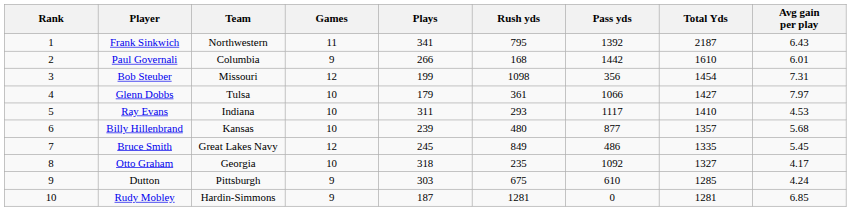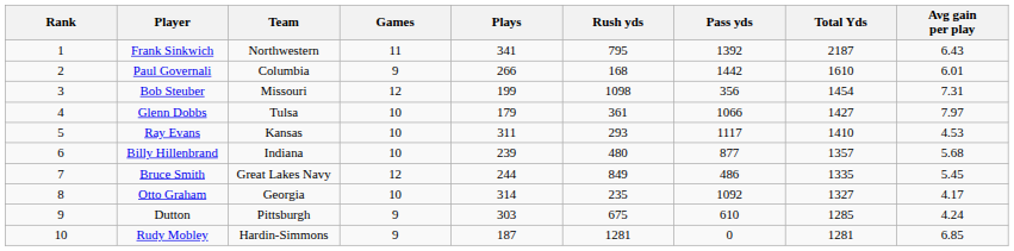 <table class="wikitable sortable">
 <tr>
 <th bgcolor="#DDDDFF" width="10%">Rank</th>
 <th bgcolor="#DDDDFF" width="10%">Player</th>
 <th bgcolor="#DDDDFF" width="10%">Team</th>
 <th bgcolor="#DDDDFF" width="10%">Games</th>
 <th bgcolor="#DDDDFF" width="10%">Plays</th>
 <th bgcolor="#DDDDFF" width="10%">Rush yds</th>
 <th bgcolor="#DDDDFF" width="10%">Pass yds</th>
 <th bgcolor="#DDDDFF" width="10%">Total Yds</th>
 <th bgcolor="#DDDDFF" width="10%">Avg gain<br>per play</th>
 </tr>
 <tr align="center">
 <td>1</td>
 <td><a href='#'>Frank Sinkwich</a></td>
 <td>Northwestern</td>
 <td>11</td>
 <td>341</td>
 <td>795</td>
 <td>1392</td>
 <td>2187</td>
 <td>6.43</td>
 </tr>
 <tr align="center">
 <td>2</td>
 <td><a href='#'>Paul Governali</a></td>
 <td>Columbia</td>
 <td>9</td>
 <td>266</td>
 <td>168</td>
 <td>1442</td>
 <td>1610</td>
 <td>6.01</td>
 </tr>
 <tr align="center">
 <td>3</td>
 <td><a href='#'>Bob Steuber</a></td>
 <td>Missouri</td>
 <td>12</td>
 <td>199</td>
 <td>1098</td>
 <td>356</td>
 <td>1454</td>
 <td>7.31</td>
 </tr>
 <tr align="center">
 <td>4</td>
 <td><a href='#'>Glenn Dobbs</a></td>
 <td>Tulsa</td>
 <td>10</td>
 <td>179</td>
 <td>361</td>
 <td>1066</td>
 <td>1427</td>
 <td>7.97</td>
 </tr>
 <tr align="center">
 <td>5</td>
 <td><a href='#'>Ray Evans</a></td>
-<td>Indiana</td>
+<td>Kansas</td>
 <td>10</td>
 <td>311</td>
 <td>293</td>
 <td>1117</td>
 <td>1410</td>
 <td>4.53</td>
 </tr>
 <tr align="center">
 <td>6</td>
 <td><a href='#'>Billy Hillenbrand</a></td>
-<td>Kansas</td>
+<td>Indiana</td>
 <td>10</td>
 <td>239</td>
 <td>480</td>
 <td>877</td>
 <td>1357</td>
 <td>5.68</td>
 </tr>
 <tr align="center">
 <td>7</td>
 <td><a href='#'>Bruce Smith</a></td>
 <td>Great Lakes Navy</td>
 <td>12</td>
-<td>245</td>
+<td>244</td>
 <td>849</td>
 <td>486</td>
 <td>1335</td>
 <td>5.45</td>
 </tr>
 <tr align="center">
 <td>8</td>
 <td><a href='#'>Otto Graham</a></td>
 <td>Georgia</td>
 <td>10</td>
-<td>318</td>
+<td>314</td>
 <td>235</td>
 <td>1092</td>
 <td>1327</td>
 <td>4.17</td>
 </tr>
 <tr align="center">
 <td>9</td>
 <td>Dutton</td>
 <td>Pittsburgh</td>
 <td>9</td>
 <td>303</td>
 <td>675</td>
 <td>610</td>
 <td>1285</td>
 <td>4.24</td>
 </tr>
 <tr align="center">
 <td>10</td>
 <td><a href='#'>Rudy Mobley</a></td>
 <td>Hardin-Simmons</td>
 <td>9</td>
 <td>187</td>
 <td>1281</td>
 <td>0</td>
 <td>1281</td>
 <td>6.85</td>
 </tr>
 </table>
